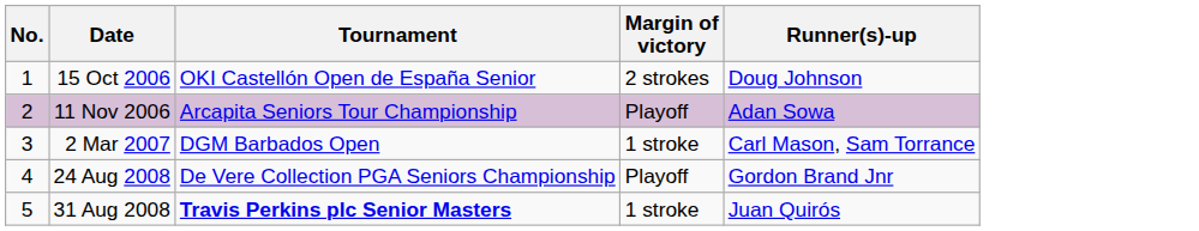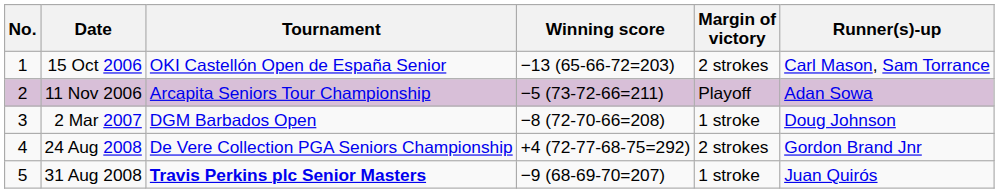 <table class="wikitable" style="font-size:95%;">
 <tr>
 <th>No.</th>
 <th>Date</th>
 <th>Tournament</th>
+<th>Winning score</th>
 <th>Margin of<br>victory</th>
 <th>Runner(s)-up</th>
 </tr>
 <tr>
 <td align=center>1</td>
 <td align=right>15 Oct <a href='#'>2006</a></td>
 <td><a href='#'>OKI Castellón Open de España Senior</a></td>
+<td>−13 (65-66-72=203)</td>
 <td>2 strokes</td>
-<td> <a href='#'>Doug Johnson</a></td>
+<td> <a href='#'>Carl Mason</a>,  <a href='#'>Sam Torrance</a></td>
 </tr>
 <tr style="background:thistle;">
 <td align=center>2</td>
 <td align=right>11 Nov 2006</td>
 <td><a href='#'>Arcapita Seniors Tour Championship</a></td>
+<td>−5 (73-72-66=211)</td>
 <td>Playoff</td>
 <td> <a href='#'>Adan Sowa</a></td>
 </tr>
 <tr>
 <td align=center>3</td>
 <td align=right>2 Mar <a href='#'>2007</a></td>
 <td><a href='#'>DGM Barbados Open</a></td>
+<td>−8 (72-70-66=208)</td>
 <td>1 stroke</td>
-<td> <a href='#'>Carl Mason</a>,  <a href='#'>Sam Torrance</a></td>
+<td> <a href='#'>Doug Johnson</a></td>
 </tr>
 <tr>
 <td align=center>4</td>
 <td align=right>24 Aug <a href='#'>2008</a></td>
 <td><a href='#'>De Vere Collection PGA Seniors Championship</a></td>
-<td>Playoff</td>
+<td>+4 (72-77-68-75=292)</td>
+<td>2 strokes</td>
 <td> <a href='#'>Gordon Brand Jnr</a></td>
 </tr>
 <tr>
 <td align=center>5</td>
 <td align=right>31 Aug 2008</td>
 <td><strong><a href='#'>Travis Perkins plc Senior Masters</a></strong></td>
+<td>−9 (68-69-70=207)</td>
 <td>1 stroke</td>
 <td> <a href='#'>Juan Quirós</a></td>
 </tr>
 </table>
